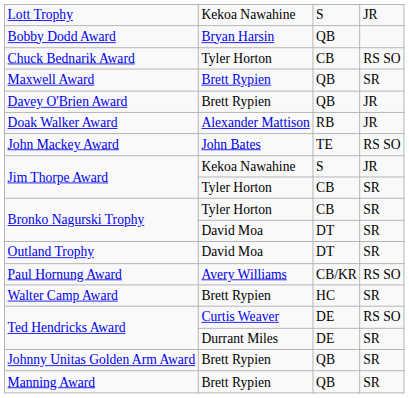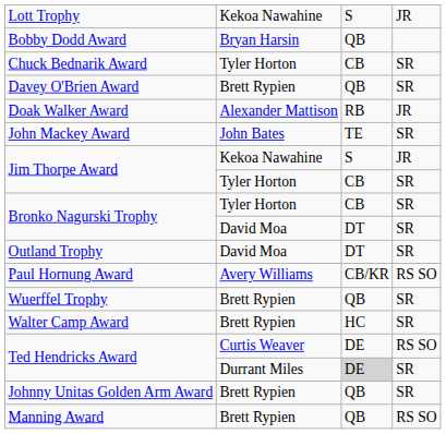 <table class="wikitable">
 <tr>
 <td><a href='#'>Lott Trophy</a></td>
 <td>Kekoa Nawahine</td>
 <td>S</td>
 <td>JR</td>
 </tr>
 <tr>
 <td><a href='#'>Bobby Dodd Award</a></td>
 <td><a href='#'>Bryan Harsin</a></td>
 <td>QB</td>
 <td></td>
 </tr>
 <tr>
 <td><a href='#'>Chuck Bednarik Award</a></td>
 <td>Tyler Horton</td>
 <td>CB</td>
-<td>RS SO</td>
-</tr>
-<tr>
-<td><a href='#'>Maxwell Award</a></td>
-<td><a href='#'>Brett Rypien</a></td>
-<td>QB</td>
 <td>SR</td>
 </tr>
 <tr>
 <td><a href='#'>Davey O'Brien Award</a></td>
 <td>Brett Rypien</td>
 <td>QB</td>
-<td>JR</td>
+<td>SR</td>
 </tr>
 <tr>
 <td><a href='#'>Doak Walker Award</a></td>
 <td><a href='#'>Alexander Mattison</a></td>
 <td>RB</td>
 <td>JR</td>
 </tr>
 <tr>
 <td><a href='#'>John Mackey Award</a></td>
 <td><a href='#'>John Bates</a></td>
 <td>TE</td>
-<td>RS SO</td>
+<td>SR</td>
 </tr>
 <tr>
 <td rowspan=2><a href='#'>Jim Thorpe Award</a></td>
 <td>Kekoa Nawahine</td>
 <td>S</td>
 <td>JR</td>
 </tr>
 <tr>
 <td>Tyler Horton</td>
 <td>CB</td>
 <td>SR</td>
 </tr>
 <tr>
 <td rowspan=2><a href='#'>Bronko Nagurski Trophy</a></td>
 <td>Tyler Horton</td>
 <td>CB</td>
 <td>SR</td>
 </tr>
 <tr>
 <td>David Moa</td>
 <td>DT</td>
 <td>SR</td>
 </tr>
 <tr>
 <td><a href='#'>Outland Trophy</a></td>
 <td>David Moa</td>
 <td>DT</td>
 <td>SR</td>
 </tr>
 <tr>
 <td><a href='#'>Paul Hornung Award</a></td>
 <td><a href='#'>Avery Williams</a></td>
 <td>CB/KR</td>
 <td>RS SO</td>
 </tr>
 <tr>
+<td><a href='#'>Wuerffel Trophy</a></td>
+<td>Brett Rypien</td>
+<td>QB</td>
+<td>SR</td>
+</tr>
+<tr>
 <td><a href='#'>Walter Camp Award</a></td>
 <td>Brett Rypien</td>
 <td>HC</td>
 <td>SR</td>
 </tr>
 <tr>
 <td rowspan=2><a href='#'>Ted Hendricks Award</a></td>
 <td><a href='#'>Curtis Weaver</a></td>
 <td>DE</td>
 <td>RS SO</td>
 </tr>
 <tr>
 <td>Durrant Miles</td>
-<td>DE</td>
+<td style="background: lightgrey;">DE</td>
 <td>SR</td>
 </tr>
 <tr>
 <td><a href='#'>Johnny Unitas Golden Arm Award</a></td>
 <td>Brett Rypien</td>
 <td>QB</td>
 <td>SR</td>
 </tr>
 <tr>
 <td><a href='#'>Manning Award</a></td>
 <td>Brett Rypien</td>
 <td>QB</td>
-<td>SR</td>
+<td>RS SO</td>
 </tr>
 </table>
